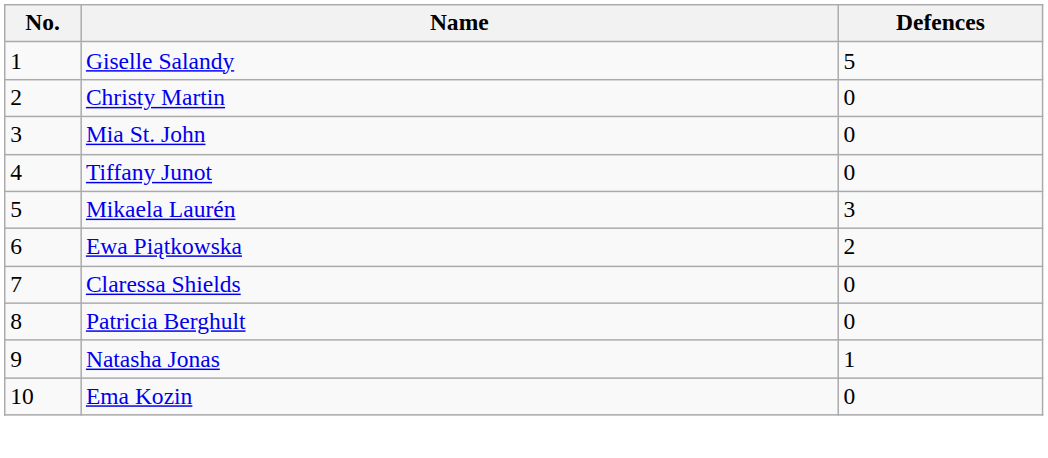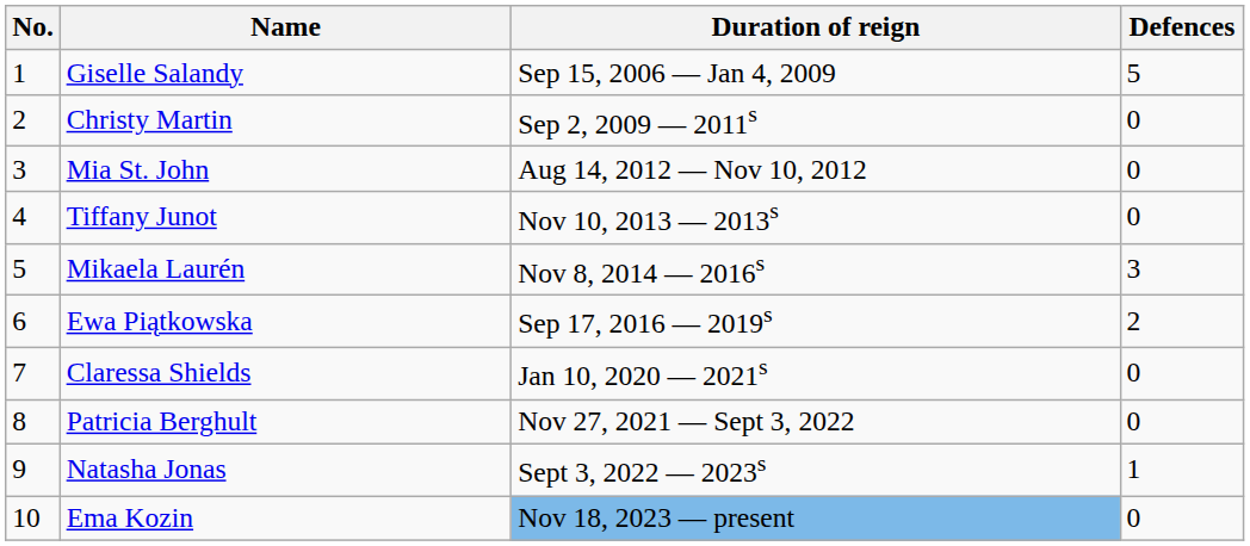 <table class="wikitable" width=80%>
 <tr>
 <th width=3%>No.</th>
 <th width=37%>Name</th>
+<th width=50%>Duration of reign</th>
 <th width=10%>Defences</th>
 </tr>
 <tr>
 <td>1</td>
 <td align=left> <a href='#'>Giselle Salandy</a></td>
+<td>Sep 15, 2006 — Jan 4, 2009 </td>
 <td>5</td>
 </tr>
 <tr>
 <td>2</td>
 <td align=left> <a href='#'>Christy Martin</a></td>
+<td>Sep 2, 2009 — 2011<sup>s</sup></td>
 <td>0</td>
 </tr>
 <tr>
 <td>3</td>
 <td align=left> <a href='#'>Mia St. John</a></td>
+<td>Aug 14, 2012 — Nov 10, 2012</td>
 <td>0</td>
 </tr>
 <tr>
 <td>4</td>
 <td align=left> <a href='#'>Tiffany Junot</a></td>
+<td>Nov 10, 2013 — 2013<sup>s</sup></td>
 <td>0</td>
 </tr>
 <tr>
 <td>5</td>
 <td align=left> <a href='#'>Mikaela Laurén</a></td>
+<td>Nov 8, 2014 — 2016<sup>s</sup></td>
 <td>3</td>
 </tr>
 <tr>
 <td>6</td>
 <td align=left> <a href='#'>Ewa Piątkowska</a></td>
+<td>Sep 17, 2016 — 2019<sup>s</sup></td>
 <td>2</td>
 </tr>
 <tr>
 <td>7</td>
 <td align=left> <a href='#'>Claressa Shields</a></td>
+<td>Jan 10, 2020 — 2021<sup>s</sup></td>
 <td>0</td>
 </tr>
 <tr>
 <td>8</td>
 <td align=left> <a href='#'>Patricia Berghult</a></td>
+<td>Nov 27, 2021 — Sept 3, 2022</td>
 <td>0</td>
 </tr>
 <tr>
 <td>9</td>
 <td align=left> <a href='#'>Natasha Jonas</a></td>
+<td>Sept 3, 2022 — 2023<sup>s</sup></td>
 <td>1</td>
 </tr>
 <tr>
 <td>10</td>
 <td align=left> <a href='#'>Ema Kozin</a></td>
+<td style="background:#7CB9E8;" width=5px>Nov 18, 2023 — present</td>
 <td>0</td>
 </tr>
 </table>
